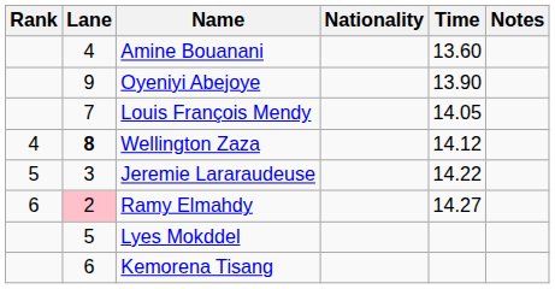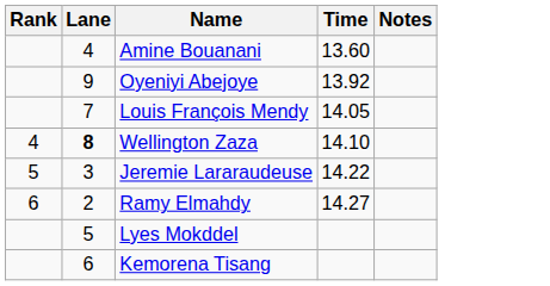 <table class="wikitable sortable" style="text-align:center">
 <tr>
 <th>Rank</th>
 <th>Lane</th>
 <th>Name</th>
-<th>Nationality</th>
 <th>Time</th>
 <th>Notes</th>
 </tr>
 <tr>
 <td></td>
 <td>4</td>
 <td align=left><a href='#'>Amine Bouanani</a></td>
-<td align=left></td>
 <td>13.60</td>
 <td></td>
 </tr>
 <tr>
 <td></td>
 <td>9</td>
 <td align=left><a href='#'>Oyeniyi Abejoye</a></td>
-<td align=left></td>
-<td>13.90</td>
+<td>13.92</td>
 <td></td>
 </tr>
 <tr>
 <td></td>
 <td>7</td>
 <td align=left><a href='#'>Louis François Mendy</a></td>
-<td align=left></td>
 <td>14.05</td>
 <td></td>
 </tr>
 <tr>
 <td>4</td>
 <td><strong>8</strong></td>
 <td align=left><a href='#'>Wellington Zaza</a></td>
-<td align=left></td>
-<td>14.12</td>
+<td>14.10</td>
 <td></td>
 </tr>
 <tr>
 <td>5</td>
 <td>3</td>
 <td align=left><a href='#'>Jeremie Lararaudeuse</a></td>
-<td align=left></td>
 <td>14.22</td>
 <td></td>
 </tr>
 <tr>
 <td>6</td>
-<td style="background: pink;">2</td>
+<td>2</td>
 <td align=left><a href='#'>Ramy Elmahdy</a></td>
-<td align=left></td>
 <td>14.27</td>
 <td></td>
 </tr>
 <tr>
 <td></td>
 <td>5</td>
 <td align=left><a href='#'>Lyes Mokddel</a></td>
-<td align=left></td>
 <td></td>
 <td></td>
 </tr>
 <tr>
 <td></td>
 <td>6</td>
 <td align=left><a href='#'>Kemorena Tisang</a></td>
-<td align=left></td>
 <td></td>
 <td></td>
 </tr>
 </table>
